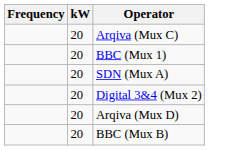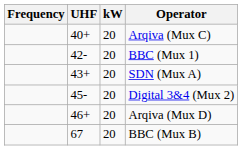 <table class="wikitable sortable">
 <tr>
 <th>Frequency</th>
+<th>UHF</th>
 <th>kW</th>
 <th>Operator</th>
 </tr>
 <tr>
 <td></td>
+<td>40+</td>
 <td>20</td>
 <td><a href='#'>Arqiva</a> (Mux C)</td>
 </tr>
 <tr>
 <td></td>
+<td>42-</td>
 <td>20</td>
 <td><a href='#'>BBC</a> (Mux 1)</td>
 </tr>
 <tr>
 <td></td>
+<td>43+</td>
 <td>20</td>
 <td><a href='#'>SDN</a> (Mux A)</td>
 </tr>
 <tr>
 <td></td>
+<td>45-</td>
 <td>20</td>
 <td><a href='#'>Digital 3&4</a> (Mux 2)</td>
 </tr>
 <tr>
 <td></td>
+<td>46+</td>
 <td>20</td>
 <td>Arqiva (Mux D)</td>
 </tr>
 <tr>
 <td></td>
+<td>67</td>
 <td>20</td>
 <td>BBC (Mux B)</td>
 </tr>
 </table>
